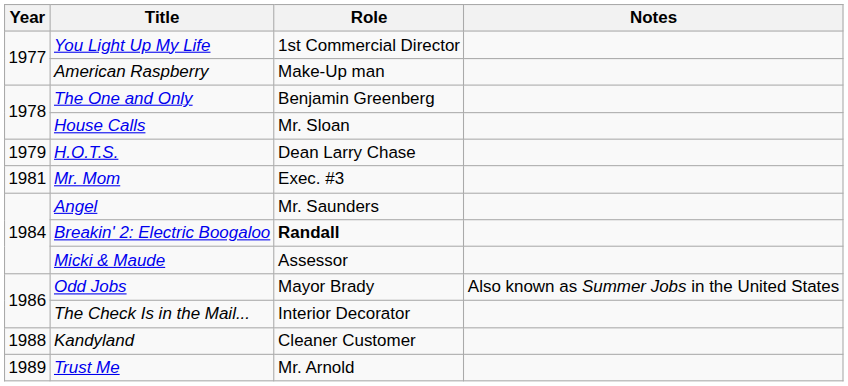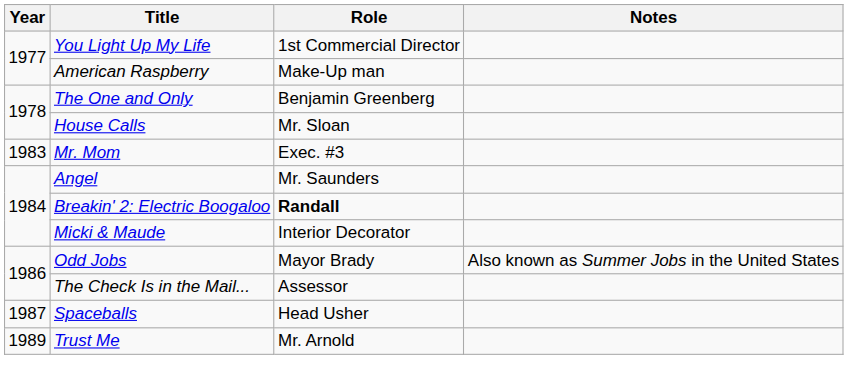 <table class="wikitable">
 <tr>
 <th>Year</th>
 <th>Title</th>
 <th>Role</th>
 <th class="unsortable">Notes</th>
 </tr>
 <tr>
 <td rowspan="2">1977</td>
 <td><em><a href='#'>You Light Up My Life</a></em></td>
 <td>1st Commercial Director</td>
 <td></td>
 </tr>
 <tr>
 <td><em>American Raspberry</em></td>
 <td>Make-Up man</td>
 <td></td>
 </tr>
 <tr>
 <td rowspan="2">1978</td>
 <td><em><a href='#'>The One and Only</a></em></td>
 <td>Benjamin Greenberg</td>
 <td></td>
 </tr>
 <tr>
 <td><em><a href='#'>House Calls</a></em></td>
 <td>Mr. Sloan</td>
 <td></td>
 </tr>
 <tr>
-<td>1979</td>
-<td><em><a href='#'>H.O.T.S.</a></em></td>
-<td>Dean Larry Chase</td>
-<td></td>
-</tr>
-<tr>
-<td>1981</td>
+<td>1983</td>
 <td><em><a href='#'>Mr. Mom</a></em></td>
 <td>Exec. #3</td>
 <td></td>
 </tr>
 <tr>
 <td rowspan="3">1984</td>
 <td><em><a href='#'>Angel</a></em></td>
 <td>Mr. Saunders</td>
 <td></td>
 </tr>
 <tr>
 <td><em><a href='#'>Breakin' 2: Electric Boogaloo</a></em></td>
 <td><strong>Randall</strong></td>
 <td></td>
 </tr>
 <tr>
 <td><em><a href='#'>Micki & Maude</a></em></td>
-<td>Assessor</td>
+<td>Interior Decorator</td>
 <td></td>
 </tr>
 <tr>
 <td rowspan="2">1986</td>
 <td><em><a href='#'>Odd Jobs</a></em></td>
 <td>Mayor Brady</td>
 <td>Also known as <em>Summer Jobs</em> in the United States</td>
 </tr>
 <tr>
 <td><em>The Check Is in the Mail...</em></td>
-<td>Interior Decorator</td>
+<td>Assessor</td>
 <td></td>
 </tr>
 <tr>
-<td>1988</td>
-<td><em>Kandyland</em></td>
-<td>Cleaner Customer</td>
+<td>1987</td>
+<td><em><a href='#'>Spaceballs</a></em></td>
+<td>Head Usher</td>
 <td></td>
 </tr>
 <tr>
 <td>1989</td>
 <td><em><a href='#'>Trust Me</a></em></td>
 <td>Mr. Arnold</td>
 <td></td>
 </tr>
 </table>
